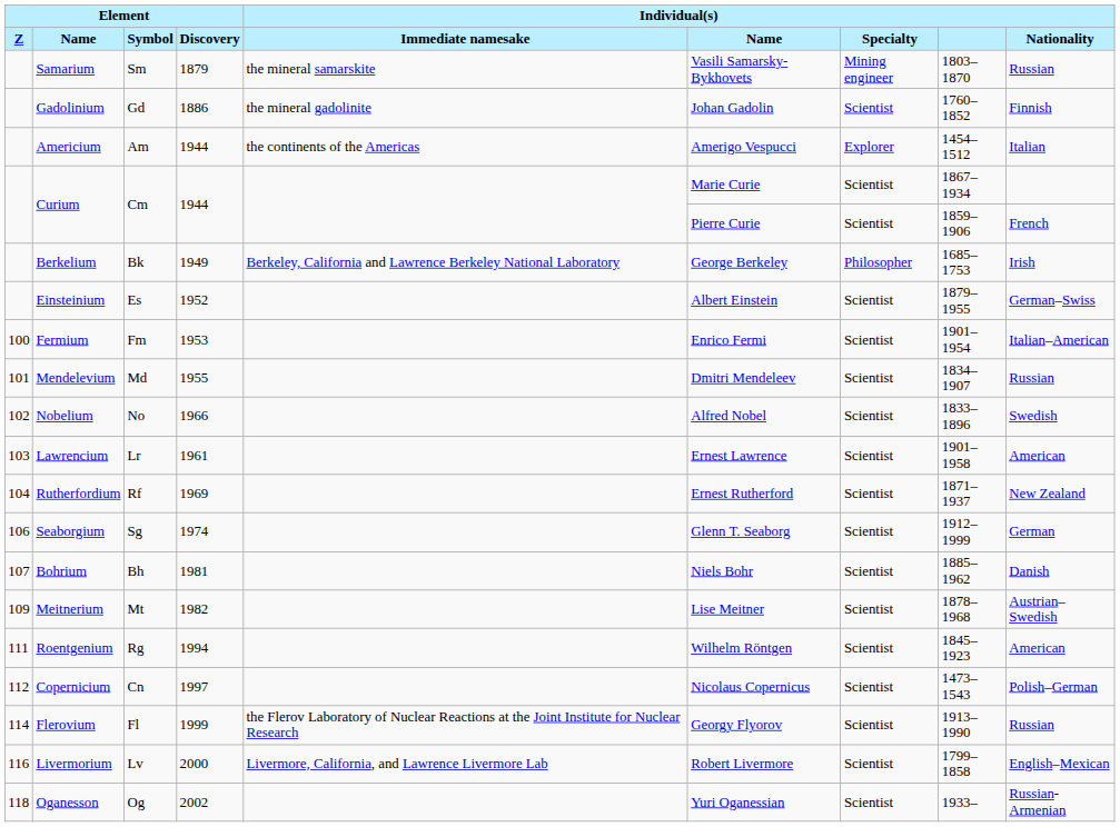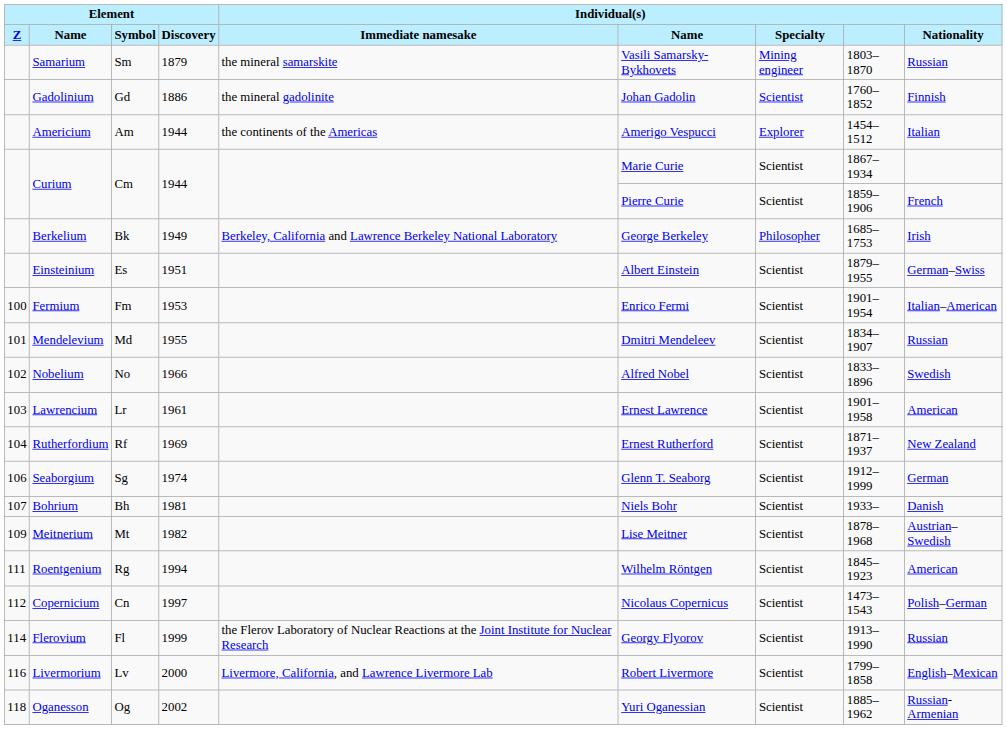 <table class="wikitable sortable">
 <tr>
 <th style="background-color:#bbeeff" colspan=4>Element</th>
 <th style="background-color:#bbeeff"  width:50% colspan=5>Individual(s)</th>
 </tr>
 <tr>
 <th style="background-color:#bbeeff" data-sort-type="number"><a href='#'>Z</a></th>
 <th style="background-color:#bbeeff">Name</th>
 <th style="background-color:#bbeeff">Symbol</th>
 <th style="background-color:#bbeeff">Discovery</th>
 <th style="background-color:#bbeeff" class=unsortable>Immediate namesake</th>
 <th style="background-color:#bbeeff">Name</th>
 <th style="background-color:#bbeeff">Specialty</th>
 <th style="background-color:#bbeeff"></th>
 <th style="background-color:#bbeeff">Nationality</th>
 </tr>
 <tr>
 <td></td>
 <td><a href='#'>Samarium</a></td>
 <td>Sm</td>
 <td>1879</td>
 <td>the mineral <a href='#'>samarskite</a></td>
 <td data-sort-value="Samarsky-Bykhovets, Vasili"><a href='#'>Vasili Samarsky-Bykhovets</a></td>
 <td><a href='#'>Mining engineer</a></td>
 <td>1803–1870</td>
 <td><a href='#'>Russian</a></td>
 </tr>
 <tr>
 <td></td>
 <td><a href='#'>Gadolinium</a></td>
 <td>Gd</td>
 <td>1886</td>
 <td>the mineral <a href='#'>gadolinite</a></td>
 <td data-sort-value="Gadolin, Johan"><a href='#'>Johan Gadolin</a></td>
 <td><a href='#'>Scientist</a></td>
 <td>1760–1852</td>
 <td><a href='#'>Finnish</a></td>
 </tr>
 <tr>
 <td></td>
 <td><a href='#'>Americium</a></td>
 <td>Am</td>
 <td>1944</td>
 <td>the continents of the <a href='#'>Americas</a></td>
 <td data-sort-value="Vespucci, Amerigo"><a href='#'>Amerigo Vespucci</a></td>
 <td><a href='#'>Explorer</a></td>
 <td>1454–1512</td>
 <td><a href='#'>Italian</a></td>
 </tr>
 <tr>
 <td rowspan="2"></td>
 <td rowspan="2"><a href='#'>Curium</a></td>
 <td rowspan="2">Cm</td>
 <td rowspan="2">1944</td>
 <td rowspan="2"></td>
 <td data-sort-value="Curie, Marie"><a href='#'>Marie Curie</a></td>
 <td>Scientist</td>
 <td>1867–1934</td>
 <td></td>
 </tr>
 <tr>
 <td data-sort-value="Curie, Pierre"><a href='#'>Pierre Curie</a></td>
 <td>Scientist</td>
 <td>1859–1906</td>
 <td><a href='#'>French</a></td>
 </tr>
 <tr>
 <td></td>
 <td><a href='#'>Berkelium</a></td>
 <td>Bk</td>
 <td>1949</td>
 <td><a href='#'>Berkeley, California</a> and <a href='#'>Lawrence Berkeley National Laboratory</a></td>
 <td data-sort-value="Berkeley, George"><a href='#'>George Berkeley</a></td>
 <td><a href='#'>Philosopher</a></td>
 <td>1685–1753</td>
 <td><a href='#'>Irish</a></td>
 </tr>
 <tr>
 <td></td>
 <td><a href='#'>Einsteinium</a></td>
 <td>Es</td>
-<td>1952</td>
+<td>1951</td>
 <td></td>
 <td data-sort-value="Einstein, Albert"><a href='#'>Albert Einstein</a></td>
 <td>Scientist</td>
 <td>1879–1955</td>
 <td><a href='#'>German</a>–<a href='#'>Swiss</a></td>
 </tr>
 <tr>
 <td>100</td>
 <td><a href='#'>Fermium</a></td>
 <td>Fm</td>
 <td>1953</td>
 <td></td>
 <td data-sort-value="Fermi, Enrico"><a href='#'>Enrico Fermi</a></td>
 <td>Scientist</td>
 <td>1901–1954</td>
 <td><a href='#'>Italian</a>–<a href='#'>American</a></td>
 </tr>
 <tr>
 <td>101</td>
 <td><a href='#'>Mendelevium</a></td>
 <td>Md</td>
 <td>1955</td>
 <td></td>
 <td data-sort-value="Mendeleev, Dimitri"><a href='#'>Dmitri Mendeleev</a></td>
 <td>Scientist</td>
 <td>1834–1907</td>
 <td><a href='#'>Russian</a></td>
 </tr>
 <tr>
 <td>102</td>
 <td><a href='#'>Nobelium</a></td>
 <td>No</td>
 <td>1966</td>
 <td></td>
 <td data-sort-value="Nobel, Alfred"><a href='#'>Alfred Nobel</a></td>
 <td>Scientist</td>
 <td>1833–1896</td>
 <td><a href='#'>Swedish</a></td>
 </tr>
 <tr>
 <td>103</td>
 <td><a href='#'>Lawrencium</a></td>
 <td>Lr</td>
 <td>1961</td>
 <td></td>
 <td data-sort-value="Lawrence, Ernest"><a href='#'>Ernest Lawrence</a></td>
 <td>Scientist</td>
 <td>1901–1958</td>
 <td><a href='#'>American</a></td>
 </tr>
 <tr>
 <td>104</td>
 <td><a href='#'>Rutherfordium</a></td>
 <td>Rf</td>
 <td>1969</td>
 <td></td>
 <td data-sort-value="Rutherford, Ernest"><a href='#'>Ernest Rutherford</a></td>
 <td>Scientist</td>
 <td>1871–1937</td>
 <td><a href='#'>New Zealand</a></td>
 </tr>
 <tr>
 <td>106</td>
 <td><a href='#'>Seaborgium</a></td>
 <td>Sg</td>
 <td>1974</td>
 <td></td>
 <td data-sort-value="Seaborg, Glenn T."><a href='#'>Glenn T. Seaborg</a></td>
 <td>Scientist</td>
 <td>1912–1999</td>
 <td><a href='#'>German</a></td>
 </tr>
 <tr>
 <td>107</td>
 <td><a href='#'>Bohrium</a></td>
 <td>Bh</td>
 <td>1981</td>
 <td></td>
 <td data-sort-value="Bohr, Niels"><a href='#'>Niels Bohr</a></td>
 <td>Scientist</td>
-<td>1885–1962</td>
+<td>1933–</td>
 <td><a href='#'>Danish</a></td>
 </tr>
 <tr>
 <td>109</td>
 <td><a href='#'>Meitnerium</a></td>
 <td>Mt</td>
 <td>1982</td>
 <td></td>
 <td data-sort-value="Meitner, Lise"><a href='#'>Lise Meitner</a></td>
 <td>Scientist</td>
 <td>1878–1968</td>
 <td><a href='#'>Austrian</a>–<a href='#'>Swedish</a></td>
 </tr>
 <tr>
 <td>111</td>
 <td><a href='#'>Roentgenium</a></td>
 <td>Rg</td>
 <td>1994</td>
 <td></td>
 <td data-sort-value="Röntgen, Wilhelm"><a href='#'>Wilhelm Röntgen</a></td>
 <td>Scientist</td>
 <td>1845–1923</td>
 <td><a href='#'>American</a></td>
 </tr>
 <tr>
 <td>112</td>
 <td><a href='#'>Copernicium</a></td>
 <td>Cn</td>
 <td>1997</td>
 <td></td>
 <td data-sort-value="Copernicus, Nicolaus"><a href='#'>Nicolaus Copernicus</a></td>
 <td>Scientist</td>
 <td>1473–1543</td>
 <td><a href='#'>Polish</a>–<a href='#'>German</a></td>
 </tr>
 <tr>
 <td>114</td>
 <td><a href='#'>Flerovium</a></td>
 <td>Fl</td>
 <td>1999</td>
 <td>the Flerov Laboratory of Nuclear Reactions at the <a href='#'>Joint Institute for Nuclear Research</a></td>
 <td data-sort-value="Flyorov, Georgy"><a href='#'>Georgy Flyorov</a></td>
 <td>Scientist</td>
 <td>1913–1990</td>
 <td><a href='#'>Russian</a></td>
 </tr>
 <tr>
 <td>116</td>
 <td><a href='#'>Livermorium</a></td>
 <td>Lv</td>
 <td>2000</td>
 <td><a href='#'>Livermore, California</a>, and <a href='#'>Lawrence Livermore Lab</a></td>
 <td data-sort-value="Livermore, Robert"><a href='#'>Robert Livermore</a></td>
 <td>Scientist</td>
 <td>1799–1858</td>
 <td><a href='#'>English</a>–<a href='#'>Mexican</a></td>
 </tr>
 <tr>
 <td>118</td>
 <td><a href='#'>Oganesson</a></td>
 <td>Og</td>
 <td>2002</td>
 <td></td>
 <td data-sort-value="Oganessian, Yuri"><a href='#'>Yuri Oganessian</a></td>
 <td>Scientist</td>
-<td>1933–</td>
+<td>1885–1962</td>
 <td><a href='#'>Russian</a>-<a href='#'>Armenian</a></td>
 </tr>
 </table>
